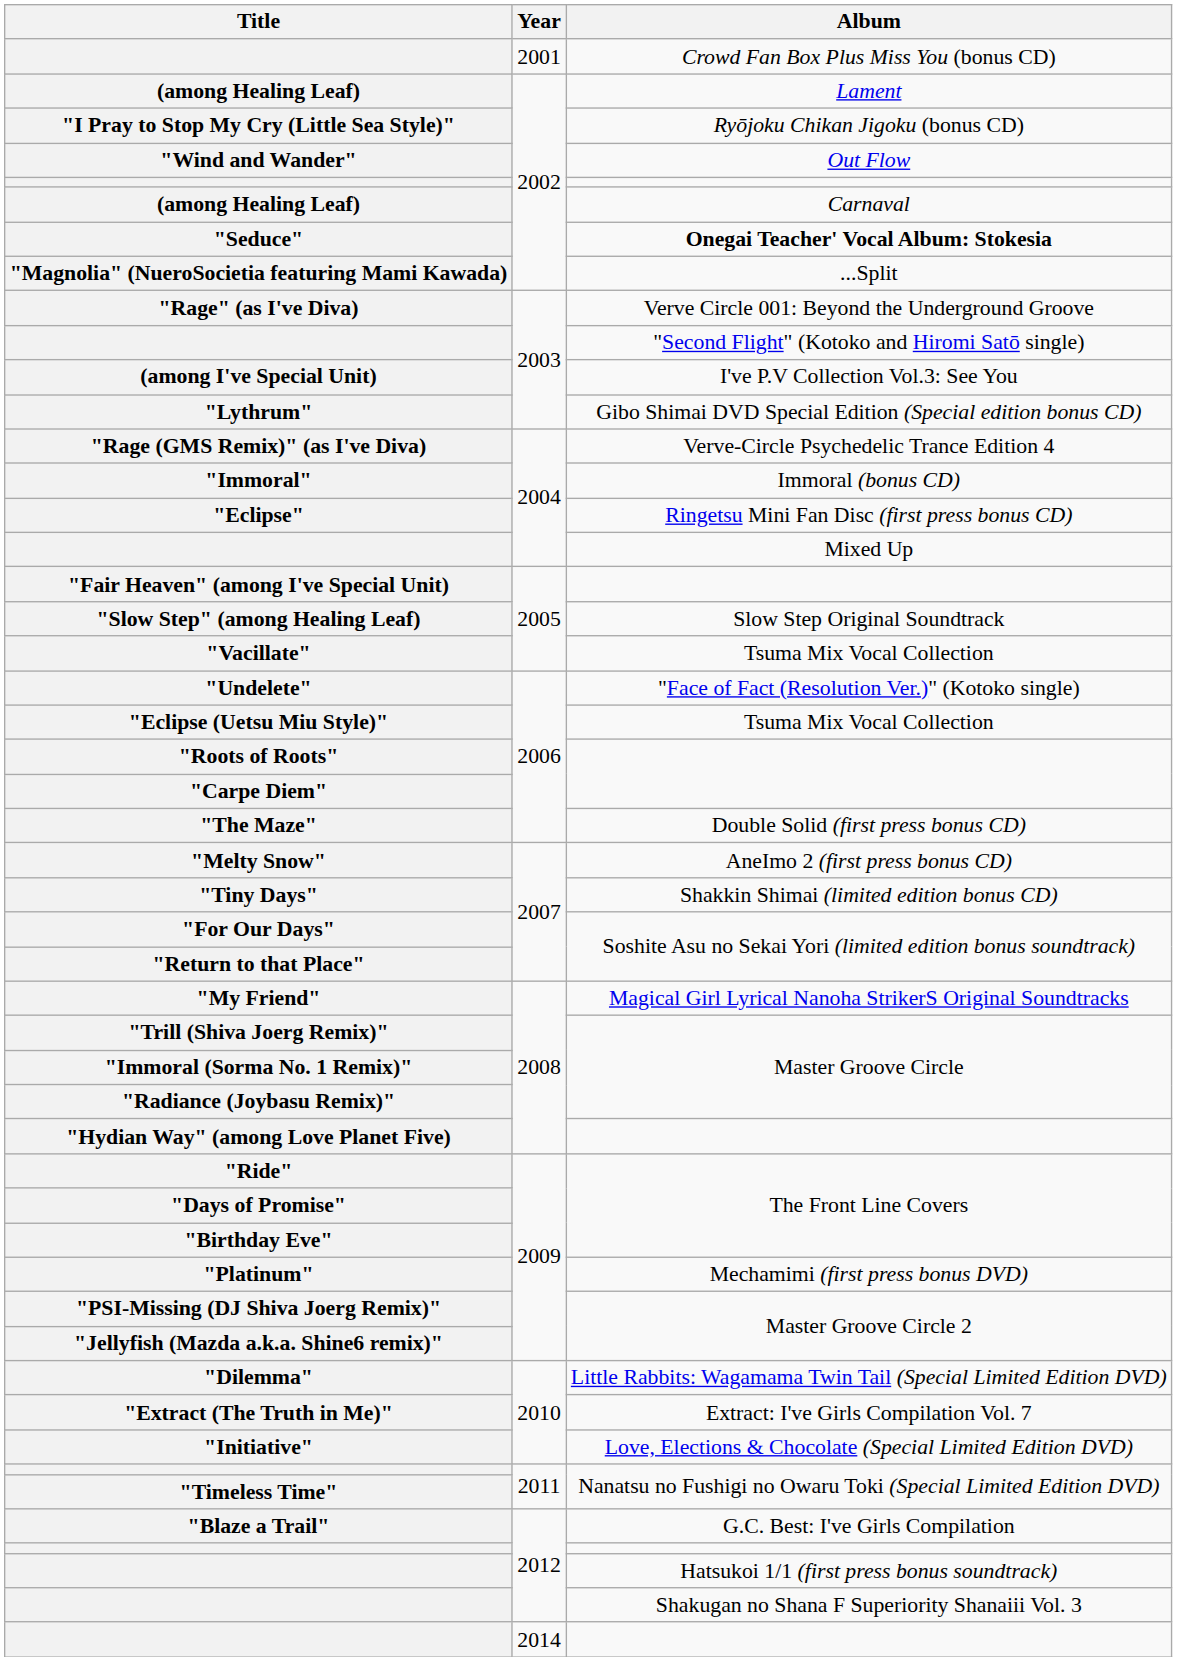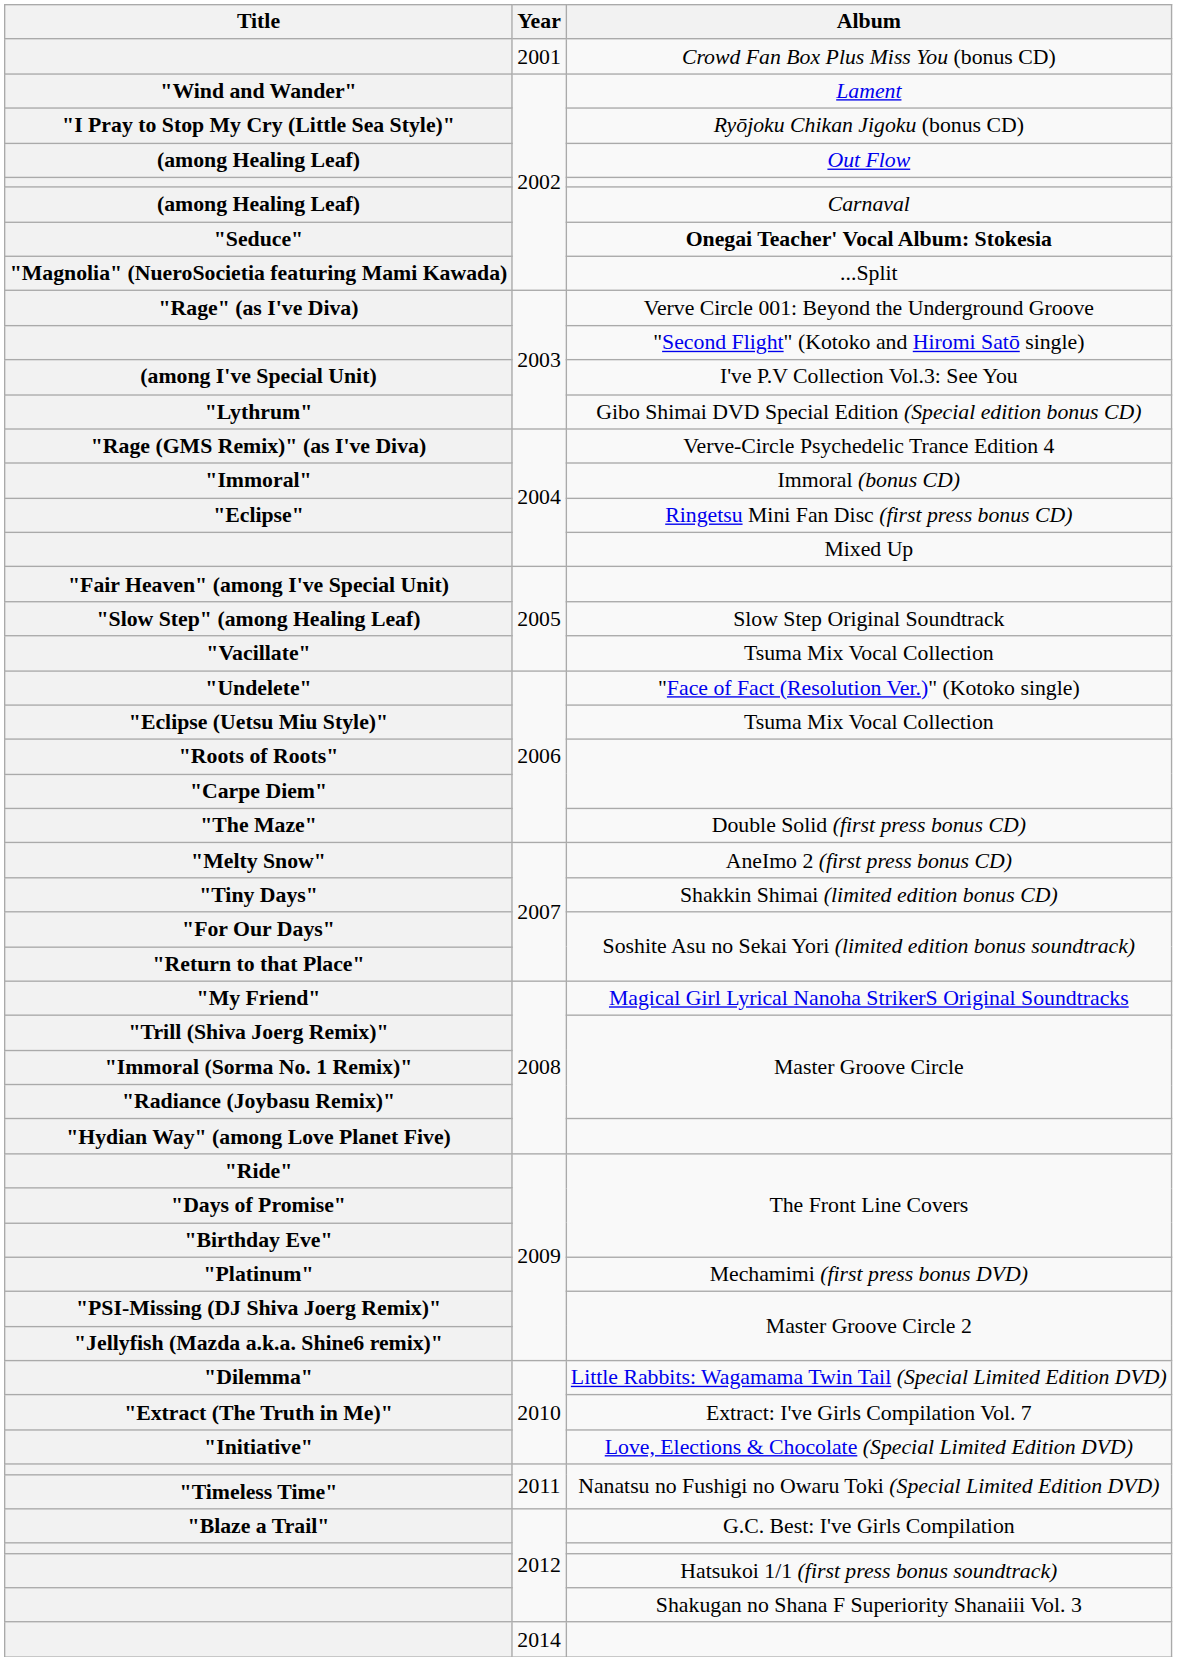 <table class="wikitable plainrowheaders" style="text-align:center;">
 <tr>
 <th scope="col">Title</th>
 <th scope="col">Year</th>
 <th scope="col">Album</th>
 </tr>
 <tr>
 <th scope="row"></th>
 <td>2001</td>
 <td><em>Crowd Fan Box Plus Miss You</em> <span>(bonus CD)</span></td>
 </tr>
 <tr>
-<th scope="row"> <span>(among Healing Leaf)</span></th>
+<th scope="row">"Wind and Wander"</th>
 <td rowspan="7">2002</td>
 <td><em><a href='#'>Lament</a></em></td>
 </tr>
 <tr>
 <th scope="row">"I Pray to Stop My Cry (Little Sea Style)"</th>
 <td><em>Ryōjoku Chikan Jigoku</em> <span>(bonus CD)</span></td>
 </tr>
 <tr>
-<th scope="row">"Wind and Wander"</th>
+<th scope="row"> <span>(among Healing Leaf)</span></th>
 <td><em><a href='#'>Out Flow</a></em></td>
 </tr>
 <tr>
 <th scope="row"></th>
 <td></td>
 </tr>
 <tr>
 <th scope="row"> <span>(among Healing Leaf)</span></th>
 <td><em>Carnaval</em></td>
 </tr>
 <tr>
 <th scope="row">"Seduce"</th>
 <td><strong>Onegai Teacher' Vocal Album: Stokesia<em></td>
 </tr>
 <tr>
 <th scope="row">"Magnolia" <span>(NueroSocietia featuring Mami Kawada)</span></th>
 <td></em>...Split<em></td>
 </tr>
 <tr>
 <th scope="row">"Rage" <span>(as I've Diva)</span></th>
 <td rowspan="4">2003</td>
 <td></em>Verve Circle 001: Beyond the Underground Groove<em></td>
 </tr>
 <tr>
 <th scope="row"></th>
 <td>"<a href='#'>Second Flight</a>" <span>(Kotoko and <a href='#'>Hiromi Satō</a> single)</span></td>
 </tr>
 <tr>
 <th scope="row"> <span>(among I've Special Unit)</span></th>
 <td></em>I've P.V Collection Vol.3: See You<em></td>
 </tr>
 <tr>
 <th scope="row">"Lythrum"</th>
 <td></em>Gibo Shimai DVD Special Edition<em> <span>(Special edition bonus CD)</span></td>
 </tr>
 <tr>
 <th scope="row">"Rage (GMS Remix)" <span>(as I've Diva)</span></th>
 <td rowspan="4">2004</td>
 <td></em>Verve-Circle Psychedelic Trance Edition 4<em></td>
 </tr>
 <tr>
 <th scope="row">"Immoral"</th>
 <td></em>Immoral<em> <span>(bonus CD)</span></td>
 </tr>
 <tr>
 <th scope="row">"Eclipse"</th>
 <td></em><a href='#'>Ringetsu</a> Mini Fan Disc<em> <span>(first press bonus CD)</span></td>
 </tr>
 <tr>
 <th scope="row"></th>
 <td></em>Mixed Up<em></td>
 </tr>
 <tr>
 <th scope="row">"Fair Heaven" <span>(among I've Special Unit)</span></th>
 <td rowspan="3">2005</td>
 <td></td>
 </tr>
 <tr>
 <th scope="row">"Slow Step" <span>(among Healing Leaf)</span></th>
 <td></em>Slow Step Original Soundtrack<em></td>
 </tr>
 <tr>
 <th scope="row">"Vacillate"</th>
 <td></em>Tsuma Mix Vocal Collection<em></td>
 </tr>
 <tr>
 <th scope="row">"Undelete"</th>
 <td rowspan="5">2006</td>
 <td>"<a href='#'>Face of Fact (Resolution Ver.)</a>" <span>(Kotoko single)</span></td>
 </tr>
 <tr>
 <th scope="row">"Eclipse (Uetsu Miu Style)"</th>
 <td></em>Tsuma Mix Vocal Collection<em></td>
 </tr>
 <tr>
 <th scope="row">"Roots of Roots"</th>
 <td rowspan="2"></td>
 </tr>
 <tr>
 <th scope="row">"Carpe Diem"</th>
 </tr>
 <tr>
 <th scope="row">"The Maze"</th>
 <td></em>Double Solid<em> <span>(first press bonus CD)</span></td>
 </tr>
 <tr>
 <th scope="row">"Melty Snow"</th>
 <td rowspan="4">2007</td>
 <td></em>AneImo 2<em> <span>(first press bonus CD)</span></td>
 </tr>
 <tr>
 <th scope="row">"Tiny Days"</th>
 <td></em>Shakkin Shimai<em> <span>(limited edition bonus CD)</span></td>
 </tr>
 <tr>
 <th scope="row">"For Our Days"</th>
 <td rowspan="2"></em>Soshite Asu no Sekai Yori<em> <span>(limited edition bonus soundtrack)</span></td>
 </tr>
 <tr>
 <th scope="row">"Return to that Place"</th>
 </tr>
 <tr>
 <th scope="row">"My Friend"</th>
 <td rowspan="5">2008</td>
 <td></em><a href='#'>Magical Girl Lyrical Nanoha StrikerS Original Soundtracks</a><em></td>
 </tr>
 <tr>
 <th scope="row">"Trill (Shiva Joerg Remix)"</th>
 <td rowspan="3"></em>Master Groove Circle<em></td>
 </tr>
 <tr>
 <th scope="row">"Immoral (Sorma No. 1 Remix)"</th>
 </tr>
 <tr>
 <th scope="row">"Radiance (Joybasu Remix)"</th>
 </tr>
 <tr>
 <th scope="row">"Hydian Way" <span>(among Love Planet Five)</span></th>
 <td></td>
 </tr>
 <tr>
 <th scope="row">"Ride"</th>
 <td rowspan="6">2009</td>
 <td rowspan="3"></em>The Front Line Covers<em></td>
 </tr>
 <tr>
 <th scope="row">"Days of Promise"</th>
 </tr>
 <tr>
 <th scope="row">"Birthday Eve"</th>
 </tr>
 <tr>
 <th scope="row">"Platinum"</th>
 <td></em>Mechamimi<em> <span>(first press bonus DVD)</span></td>
 </tr>
 <tr>
 <th scope="row">"PSI-Missing (DJ Shiva Joerg Remix)"</th>
 <td rowspan="2"></em>Master Groove Circle 2<em></td>
 </tr>
 <tr>
 <th scope="row">"Jellyfish (Mazda a.k.a. Shine6 remix)"</th>
 </tr>
 <tr>
 <th scope="row">"Dilemma"</th>
 <td rowspan="3">2010</td>
 <td></em><a href='#'>Little Rabbits: Wagamama Twin Tail</a><em> <span>(Special Limited Edition DVD)</span></td>
 </tr>
 <tr>
 <th scope="row">"Extract (The Truth in Me)"</th>
 <td></em>Extract: I've Girls Compilation Vol. 7<em></td>
 </tr>
 <tr>
 <th scope="row">"Initiative"</th>
 <td></em><a href='#'>Love, Elections & Chocolate</a><em> <span>(Special Limited Edition DVD)</span></td>
 </tr>
 <tr>
 <th scope="row"></th>
 <td rowspan="2">2011</td>
 <td rowspan="2"></em>Nanatsu no Fushigi no Owaru Toki<em> <span>(Special Limited Edition DVD)</span></td>
 </tr>
 <tr>
 <th scope="row">"Timeless Time"</th>
 </tr>
 <tr>
 <th scope="row">"Blaze a Trail"</th>
 <td rowspan="4">2012</td>
 <td></em>G.C. Best: I've Girls Compilation<em></td>
 </tr>
 <tr>
 <th scope="row"></th>
 <td></td>
 </tr>
 <tr>
 <th scope="row"></th>
 <td></em>Hatsukoi 1/1<em> <span>(first press bonus soundtrack)</span></td>
 </tr>
 <tr>
 <th scope="row"></th>
 <td></em>Shakugan no Shana F Superiority Shanaiii Vol. 3<em> </td>
 </tr>
 <tr>
 <th scope="row"></th>
 <td rowspan="1">2014</td>
 <td> </td>
 </tr>
 </table>
